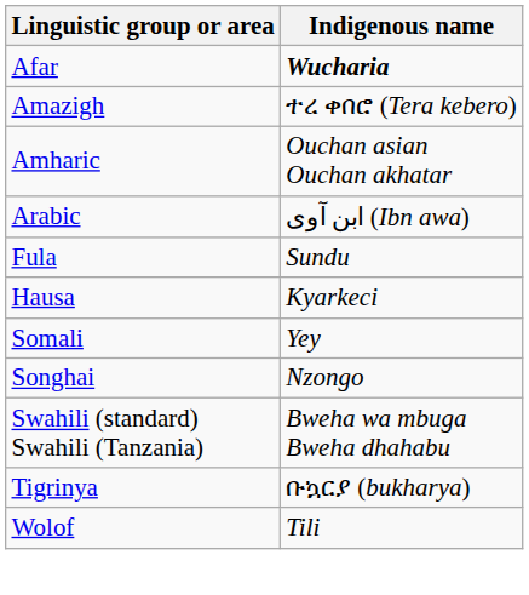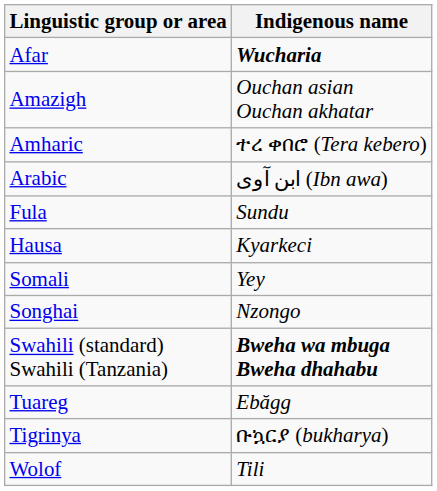 <table class="wikitable collapsed">
 <tr>
 <th>Linguistic group or area</th>
 <th>Indigenous name</th>
 </tr>
 <tr>
 <td><a href='#'>Afar</a></td>
 <td><strong><em>Wucharia</em></strong></td>
 </tr>
 <tr>
 <td><a href='#'>Amazigh</a></td>
-<td>ተረ ቀበሮ (<em>Tera kebero</em>)</td>
+<td><em>Ouchan asian</em> <br><em>Ouchan akhatar</em> </td>
 </tr>
 <tr>
 <td><a href='#'>Amharic</a></td>
-<td><em>Ouchan asian</em> <br><em>Ouchan akhatar</em> </td>
+<td>ተረ ቀበሮ (<em>Tera kebero</em>)</td>
 </tr>
 <tr>
 <td><a href='#'>Arabic</a></td>
 <td>ابن آوى (<em>Ibn awa</em>)</td>
 </tr>
 <tr>
 <td><a href='#'>Fula</a></td>
 <td> <em>Sundu</em></td>
 </tr>
 <tr>
 <td><a href='#'>Hausa</a></td>
 <td><em>Kyarkeci</em></td>
 </tr>
 <tr>
 <td><a href='#'>Somali</a></td>
 <td><em>Yey</em></td>
 </tr>
 <tr>
 <td><a href='#'>Songhai</a></td>
 <td><em>Nzongo</em></td>
 </tr>
 <tr>
 <td><a href='#'>Swahili</a> (standard)<br>Swahili (Tanzania)</td>
-<td><em>Bweha wa mbuga</em><br><em>Bweha dhahabu</em></td>
+<td><strong><em>Bweha wa mbuga</em><br><em>Bweha dhahabu</em></strong></td>
+</tr>
+<tr>
+<td><a href='#'>Tuareg</a></td>
+<td><em>Ebăgg</em></td>
 </tr>
 <tr>
 <td><a href='#'>Tigrinya</a></td>
 <td>ቡኳርያ (<em>bukharya</em>)</td>
 </tr>
 <tr>
 <td><a href='#'>Wolof</a></td>
 <td><em>Tili</em></td>
 </tr>
 </table>
